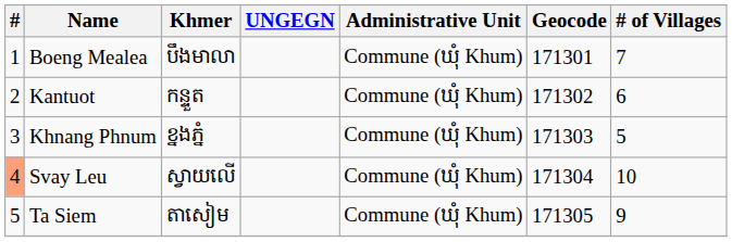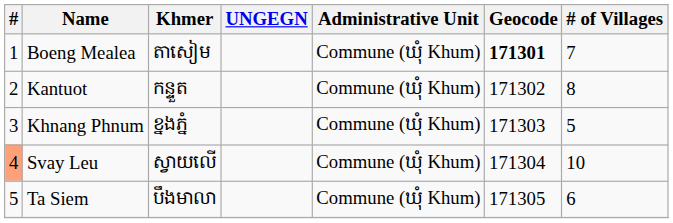 <table class="wikitable sortable">
 <tr>
 <th>#</th>
 <th>Name</th>
 <th>Khmer</th>
 <th><a href='#'>UNGEGN</a></th>
 <th>Administrative Unit</th>
 <th>Geocode</th>
 <th># of Villages</th>
 </tr>
 <tr>
 <td>1</td>
 <td>Boeng Mealea</td>
-<td>បឹងមាលា</td>
+<td>តាសៀម</td>
 <td></td>
 <td>Commune (ឃុំ Khum)</td>
-<td>171301</td>
+<td><strong>171301</strong></td>
 <td>7</td>
 </tr>
 <tr>
 <td>2</td>
 <td>Kantuot</td>
 <td>កន្ទួត</td>
 <td></td>
 <td>Commune (ឃុំ Khum)</td>
 <td>171302</td>
-<td>6</td>
+<td>8</td>
 </tr>
 <tr>
 <td>3</td>
 <td>Khnang Phnum</td>
 <td>ខ្នងភ្នំ</td>
 <td></td>
 <td>Commune (ឃុំ Khum)</td>
 <td>171303</td>
 <td>5</td>
 </tr>
 <tr>
 <td style="background: lightsalmon;">4</td>
 <td>Svay Leu</td>
 <td>ស្វាយលើ</td>
 <td></td>
 <td>Commune (ឃុំ Khum)</td>
 <td>171304</td>
 <td>10</td>
 </tr>
 <tr>
 <td>5</td>
 <td>Ta Siem</td>
-<td>តាសៀម</td>
+<td>បឹងមាលា</td>
 <td></td>
 <td>Commune (ឃុំ Khum)</td>
 <td>171305</td>
-<td>9</td>
+<td>6</td>
 </tr>
 <tr>
 </tr>
 </table>
